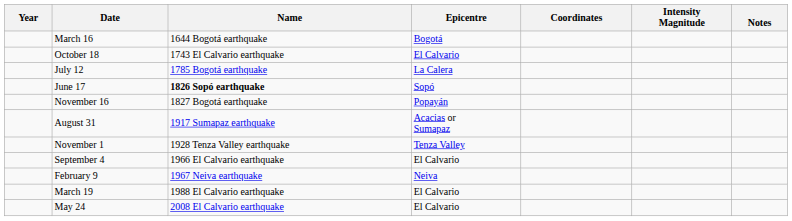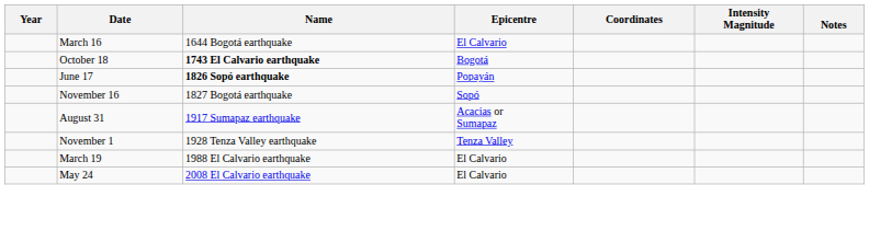 <table class="wikitable sortable mw-collapsible" width=100%>
 <tr>
 <th>Year</th>
 <th>Date</th>
 <th>Name</th>
 <th>Epicentre</th>
 <th>Coordinates</th>
 <th>Intensity<br>Magnitude</th>
 <th class=unsortable><br>Notes</th>
 </tr>
 <tr>
 <td></td>
 <td>March 16</td>
 <td>1644 Bogotá earthquake</td>
-<td><a href='#'>Bogotá</a></td>
+<td><a href='#'>El Calvario</a></td>
 <td></td>
 <td></td>
 <td></td>
 </tr>
 <tr>
 <td></td>
 <td>October 18</td>
-<td>1743 El Calvario earthquake</td>
-<td><a href='#'>El Calvario</a></td>
-<td></td>
-<td></td>
-<td></td>
-</tr>
-<tr>
-<td></td>
-<td>July 12</td>
-<td><a href='#'>1785 Bogotá earthquake</a></td>
-<td><a href='#'>La Calera</a></td>
+<td><strong>1743 El Calvario earthquake</strong></td>
+<td><a href='#'>Bogotá</a></td>
 <td></td>
 <td></td>
 <td></td>
 </tr>
 <tr>
 <td></td>
 <td>June 17</td>
 <td><strong>1826 Sopó earthquake</strong></td>
-<td><a href='#'>Sopó</a></td>
+<td><a href='#'>Popayán</a></td>
 <td></td>
 <td></td>
 <td></td>
 </tr>
 <tr>
 <td></td>
 <td>November 16</td>
 <td>1827 Bogotá earthquake</td>
-<td><a href='#'>Popayán</a></td>
+<td><a href='#'>Sopó</a></td>
 <td></td>
 <td></td>
 <td></td>
 </tr>
 <tr>
 <td></td>
 <td>August 31</td>
 <td><a href='#'>1917 Sumapaz earthquake</a></td>
 <td><a href='#'>Acacias</a> or<br><a href='#'>Sumapaz</a></td>
 <td></td>
 <td></td>
 <td></td>
 </tr>
 <tr>
 <td></td>
 <td>November 1</td>
 <td>1928 Tenza Valley earthquake</td>
 <td><a href='#'>Tenza Valley</a></td>
 <td></td>
 <td></td>
 <td></td>
 </tr>
 <tr>
 <td></td>
-<td>September 4</td>
-<td>1966 El Calvario earthquake</td>
-<td>El Calvario</td>
-<td></td>
-<td></td>
-<td></td>
-</tr>
-<tr>
-<td></td>
-<td>February 9</td>
-<td><a href='#'>1967 Neiva earthquake</a></td>
-<td><a href='#'>Neiva</a></td>
-<td></td>
-<td></td>
-<td></td>
-</tr>
-<tr>
-<td></td>
 <td>March 19</td>
 <td>1988 El Calvario earthquake</td>
 <td>El Calvario</td>
 <td></td>
 <td></td>
 <td></td>
 </tr>
 <tr>
 <td></td>
 <td>May 24</td>
 <td><a href='#'>2008 El Calvario earthquake</a></td>
 <td>El Calvario</td>
 <td></td>
 <td></td>
 <td></td>
 </tr>
 </table>
